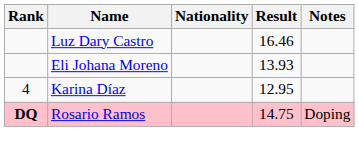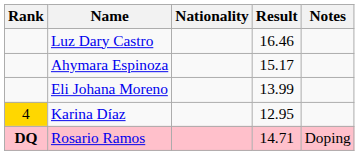 <table class="wikitable sortable" style="text-align:center">
 <tr>
 <th>Rank</th>
 <th>Name</th>
 <th>Nationality</th>
 <th>Result</th>
 <th>Notes</th>
 </tr>
 <tr>
 <td></td>
 <td align=left><a href='#'>Luz Dary Castro</a></td>
 <td align=left></td>
 <td>16.46</td>
 <td></td>
 </tr>
 <tr>
 <td></td>
-<td align=left><a href='#'>Eli Johana Moreno</a></td>
+<td align=left><a href='#'>Ahymara Espinoza</a></td>
 <td align=left></td>
-<td>13.93</td>
+<td>15.17</td>
 <td></td>
 </tr>
 <tr>
-<td>4</td>
+<td></td>
+<td align=left><a href='#'>Eli Johana Moreno</a></td>
+<td align=left></td>
+<td>13.99</td>
+<td></td>
+</tr>
+<tr>
+<td style="background: gold;">4</td>
 <td align=left><a href='#'>Karina Díaz</a></td>
 <td align=left></td>
 <td>12.95</td>
 <td></td>
 </tr>
 <tr>
 <td bgcolor=pink><strong>DQ</strong></td>
 <td bgcolor=pink align=left><a href='#'>Rosario Ramos</a></td>
 <td bgcolor=pink align=left></td>
-<td bgcolor=pink>14.75</td>
+<td bgcolor=pink>14.71</td>
 <td bgcolor=pink>Doping</td>
 </tr>
 </table>
